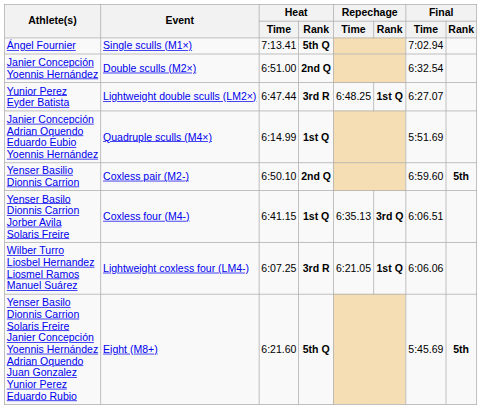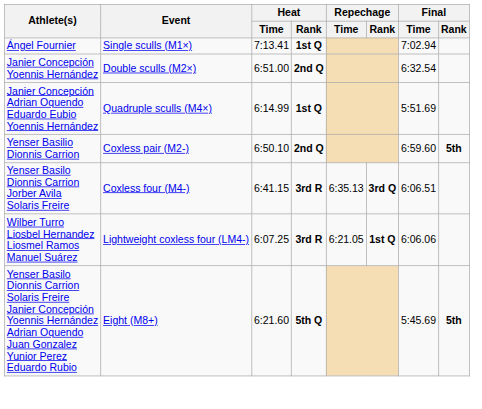 <table class="wikitable" style="font-size:90%">
 <tr>
 <th rowspan="2">Athlete(s)</th>
 <th rowspan="2">Event</th>
 <th colspan="2">Heat</th>
 <th colspan="2">Repechage</th>
 <th colspan="2">Final</th>
 </tr>
 <tr>
 <th>Time</th>
 <th>Rank</th>
 <th>Time</th>
 <th>Rank</th>
 <th>Time</th>
 <th>Rank</th>
 </tr>
 <tr>
 <td><a href='#'>Ángel Fournier</a></td>
 <td><a href='#'>Single sculls (M1×)</a></td>
 <td align=center>7:13.41</td>
-<td align=center><strong>5th Q</strong></td>
+<td align=center><strong>1st Q</strong></td>
 <td align="center" colspan="2" bgcolor=wheat></td>
 <td align=center>7:02.94</td>
 <td align=center></td>
 </tr>
 <tr>
 <td><a href='#'>Janier Concepción</a><br><a href='#'>Yoennis Hernández</a></td>
 <td><a href='#'>Double sculls (M2×)</a></td>
 <td align=center>6:51.00</td>
 <td align=center><strong>2nd Q</strong></td>
 <td align="center" colspan="2" bgcolor=wheat></td>
 <td align=center>6:32.54</td>
-<td align=center></td>
-</tr>
-<tr>
-<td><a href='#'>Yunior Perez</a><br><a href='#'>Eyder Batista</a></td>
-<td><a href='#'>Lightweight double sculls (LM2×)</a></td>
-<td align=center>6:47.44</td>
-<td align=center><strong>3rd R</strong></td>
-<td align=center>6:48.25</td>
-<td align=center><strong>1st Q</strong></td>
-<td align=center>6:27.07</td>
 <td align=center></td>
 </tr>
 <tr>
 <td><a href='#'>Janier Concepción</a><br><a href='#'>Adrian Oquendo</a><br><a href='#'>Eduardo Eubio</a><br><a href='#'>Yoennis Hernández</a></td>
 <td><a href='#'>Quadruple sculls (M4×)</a></td>
 <td align=center>6:14.99</td>
 <td align=center><strong>1st Q</strong></td>
 <td align="center" colspan="2" bgcolor=wheat></td>
 <td align=center>5:51.69</td>
 <td align=center></td>
 </tr>
 <tr>
 <td><a href='#'>Yenser Basilio</a><br><a href='#'>Dionnis Carrion</a></td>
 <td><a href='#'>Coxless pair (M2-)</a></td>
 <td align=center>6:50.10</td>
 <td align=center><strong>2nd Q</strong></td>
 <td align="center" colspan="2" bgcolor=wheat></td>
 <td align=center>6:59.60</td>
 <td align=center><strong>5th</strong></td>
 </tr>
 <tr>
 <td><a href='#'>Yenser Basilo</a><br><a href='#'>Dionnis Carrion</a><br><a href='#'>Jorber Avila</a><br><a href='#'>Solaris Freire</a></td>
 <td><a href='#'>Coxless four (M4-)</a></td>
 <td align=center>6:41.15</td>
-<td align=center><strong>1st Q</strong></td>
+<td align=center><strong>3rd R</strong></td>
 <td align=center>6:35.13</td>
 <td align=center><strong>3rd Q</strong></td>
 <td align=center>6:06.51</td>
 <td align=center></td>
 </tr>
 <tr>
 <td><a href='#'>Wilber Turro</a><br><a href='#'>Liosbel Hernandez</a><br><a href='#'>Liosmel Ramos</a><br><a href='#'>Manuel Suárez</a></td>
 <td><a href='#'>Lightweight coxless four (LM4-)</a></td>
 <td align=center>6:07.25</td>
 <td align=center><strong>3rd R</strong></td>
 <td align=center>6:21.05</td>
 <td align=center><strong>1st Q</strong></td>
 <td align=center>6:06.06</td>
 <td align=center></td>
 </tr>
 <tr>
 <td><a href='#'>Yenser Basilo</a><br><a href='#'>Dionnis Carrion</a><br><a href='#'>Solaris Freire</a><br><a href='#'>Janier Concepción</a><br><a href='#'>Yoennis Hernández</a><br><a href='#'>Adrian Oquendo</a><br><a href='#'>Juan Gonzalez</a><br><a href='#'>Yunior Perez</a><br><a href='#'>Eduardo Rubio</a></td>
 <td><a href='#'>Eight (M8+)</a></td>
 <td align=center>6:21.60</td>
 <td align=center><strong>5th Q</strong></td>
 <td align="center" colspan="2" bgcolor=wheat></td>
 <td align=center>5:45.69</td>
 <td align=center><strong>5th</strong></td>
 </tr>
 </table>
